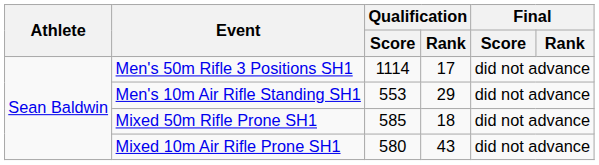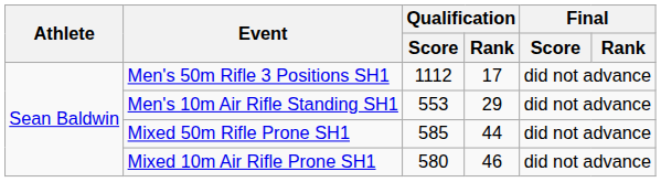 <table class=wikitable>
 <tr>
 <th rowspan="2">Athlete</th>
 <th rowspan="2">Event</th>
 <th colspan="2">Qualification</th>
 <th colspan="2">Final</th>
 </tr>
 <tr>
 <th>Score</th>
 <th>Rank</th>
 <th>Score</th>
 <th>Rank</th>
 </tr>
 <tr align=center>
 <td align=left rowspan=4><a href='#'>Sean Baldwin</a></td>
 <td align=left><a href='#'>Men's 50m Rifle 3 Positions SH1</a></td>
-<td>1114</td>
+<td>1112</td>
 <td>17</td>
 <td colspan=2>did not advance</td>
 </tr>
 <tr align=center>
 <td align=left><a href='#'>Men's 10m Air Rifle Standing SH1</a></td>
 <td>553</td>
 <td>29</td>
 <td colspan=2>did not advance</td>
 </tr>
 <tr align=center>
 <td align=left><a href='#'>Mixed 50m Rifle Prone SH1</a></td>
 <td>585</td>
-<td>18</td>
+<td>44</td>
 <td colspan=2>did not advance</td>
 </tr>
 <tr align=center>
 <td align=left><a href='#'>Mixed 10m Air Rifle Prone SH1</a></td>
 <td>580</td>
-<td>43</td>
+<td>46</td>
 <td colspan=2>did not advance</td>
 </tr>
 </table>
